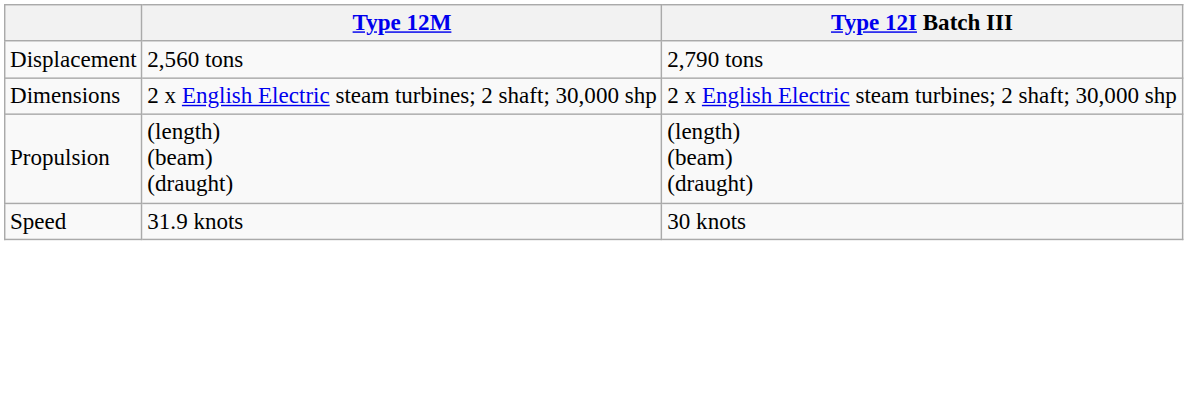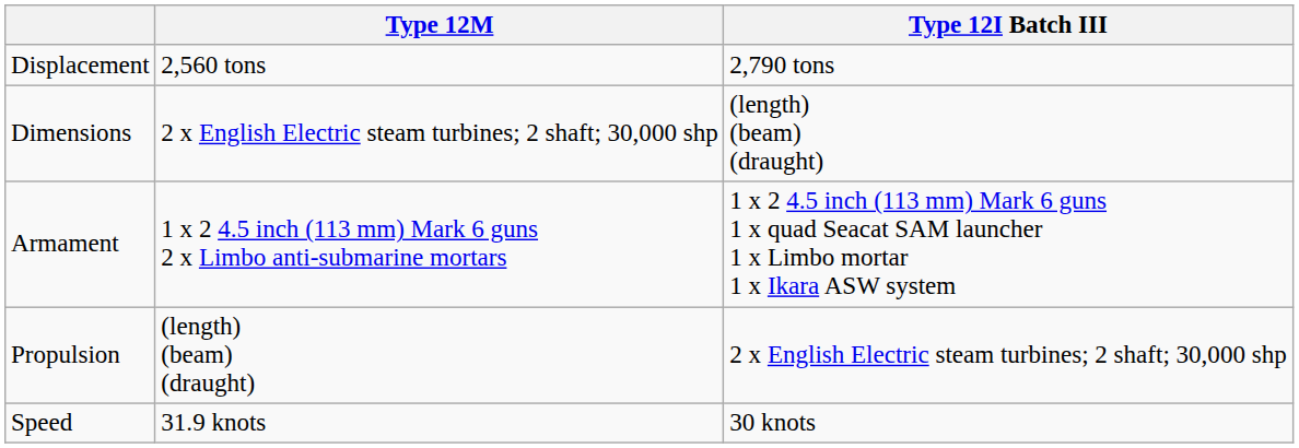 <table class="wikitable">
 <tr>
 <th></th>
 <th><a href='#'>Type 12M</a></th>
 <th><a href='#'>Type 12I</a> Batch III</th>
 </tr>
 <tr>
 <td>Displacement</td>
 <td>2,560 tons</td>
 <td>2,790 tons</td>
 </tr>
 <tr>
 <td>Dimensions</td>
 <td>2 x <a href='#'>English Electric</a> steam turbines; 2 shaft; 30,000 shp</td>
-<td>2 x <a href='#'>English Electric</a> steam turbines; 2 shaft; 30,000 shp</td>
+<td> (length)<br> (beam)<br> (draught)</td>
+</tr>
+<tr>
+<td>Armament</td>
+<td>1 x 2 <a href='#'>4.5 inch (113 mm) Mark 6 guns</a><br>2 x <a href='#'>Limbo anti-submarine mortars</a></td>
+<td>1 x 2 <a href='#'>4.5 inch (113 mm) Mark 6 guns</a><br>1 x quad Seacat SAM launcher<br>1 x Limbo mortar<br>1 x <a href='#'>Ikara</a> ASW system</td>
 </tr>
 <tr>
 <td>Propulsion</td>
 <td> (length)<br> (beam)<br> (draught)</td>
-<td> (length)<br> (beam)<br> (draught)</td>
+<td>2 x <a href='#'>English Electric</a> steam turbines; 2 shaft; 30,000 shp</td>
 </tr>
 <tr>
 <td>Speed</td>
 <td>31.9 knots</td>
 <td>30 knots</td>
 </tr>
 </table>
